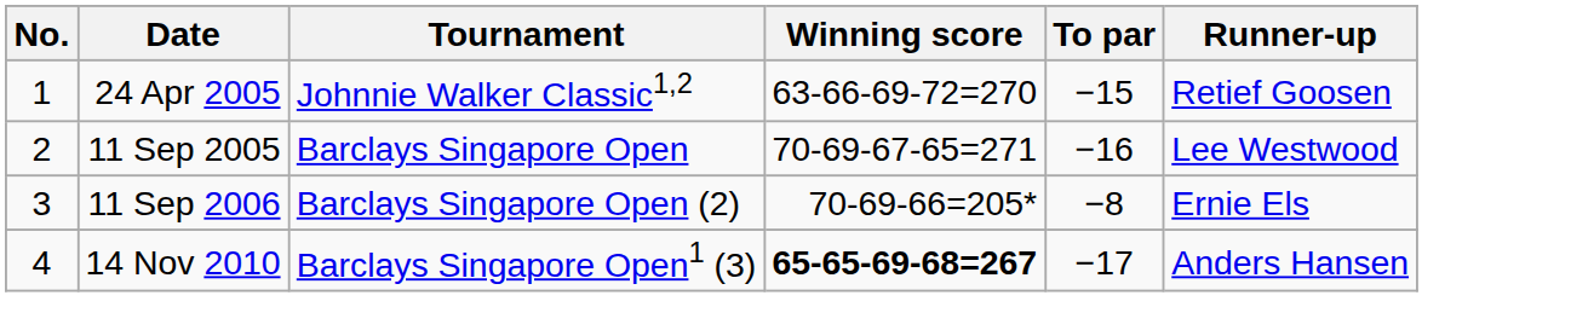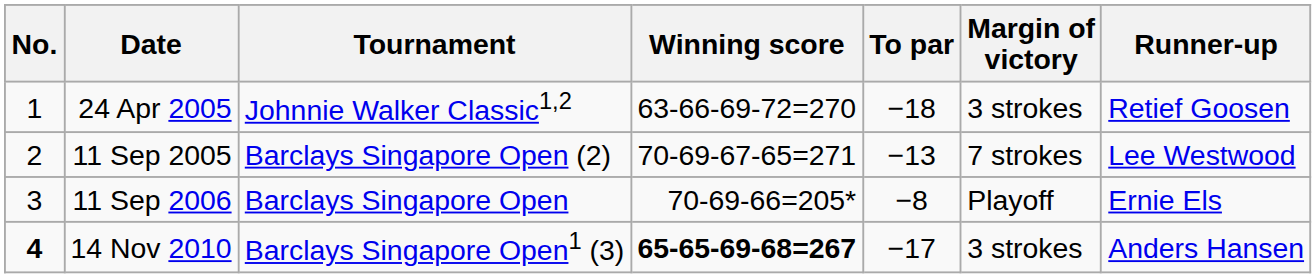 <table class="wikitable" style="font-size:95%;">
 <tr>
 <th>No.</th>
 <th>Date</th>
 <th>Tournament</th>
 <th>Winning score</th>
 <th>To par</th>
+<th>Margin of<br>victory</th>
 <th>Runner-up</th>
 </tr>
 <tr>
 <td align=center>1</td>
 <td align=right>24 Apr <a href='#'>2005</a></td>
 <td><a href='#'>Johnnie Walker Classic</a><sup>1,2</sup></td>
 <td align=right>63-66-69-72=270</td>
-<td align=center>−15</td>
+<td align=center>−18</td>
+<td>3 strokes</td>
 <td> <a href='#'>Retief Goosen</a></td>
 </tr>
 <tr>
 <td align=center>2</td>
 <td align=right>11 Sep 2005</td>
-<td><a href='#'>Barclays Singapore Open</a></td>
+<td><a href='#'>Barclays Singapore Open</a> (2)</td>
 <td align=right>70-69-67-65=271</td>
-<td align=center>−16</td>
+<td align=center>−13</td>
+<td>7 strokes</td>
 <td> <a href='#'>Lee Westwood</a></td>
 </tr>
 <tr>
 <td align=center>3</td>
 <td align=right>11 Sep <a href='#'>2006</a></td>
-<td><a href='#'>Barclays Singapore Open</a> (2)</td>
+<td><a href='#'>Barclays Singapore Open</a></td>
 <td align=right>70-69-66=205*</td>
 <td align=center>−8</td>
+<td>Playoff</td>
 <td> <a href='#'>Ernie Els</a></td>
 </tr>
 <tr>
-<td align=center>4</td>
+<td align=center><strong>4</strong></td>
 <td align=right>14 Nov <a href='#'>2010</a></td>
 <td><a href='#'>Barclays Singapore Open</a><sup>1</sup> (3)</td>
 <td align=right><strong>65-65-69-68=267</strong></td>
 <td align=center>−17</td>
+<td>3 strokes</td>
 <td> <a href='#'>Anders Hansen</a></td>
 </tr>
 </table>
